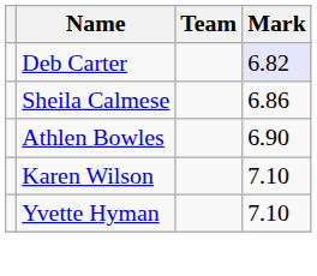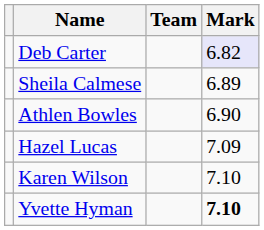 <table class=wikitable>
 <tr>
 <th></th>
 <th>Name</th>
 <th>Team</th>
 <th>Mark</th>
 </tr>
 <tr>
 <td></td>
 <td><a href='#'>Deb Carter</a></td>
 <td></td>
 <td style="background: lavender;">6.82</td>
 </tr>
 <tr>
 <td></td>
 <td><a href='#'>Sheila Calmese</a></td>
 <td></td>
-<td>6.86</td>
+<td>6.89</td>
 </tr>
 <tr>
 <td></td>
 <td><a href='#'>Athlen Bowles</a></td>
 <td></td>
 <td>6.90</td>
+</tr>
+<tr>
+<td></td>
+<td><a href='#'>Hazel Lucas</a></td>
+<td></td>
+<td>7.09</td>
 </tr>
 <tr>
 <td></td>
 <td><a href='#'>Karen Wilson</a></td>
 <td></td>
 <td>7.10</td>
 </tr>
 <tr>
 <td></td>
 <td><a href='#'>Yvette Hyman</a></td>
 <td></td>
-<td>7.10</td>
+<td><strong>7.10</strong></td>
 </tr>
 </table>
